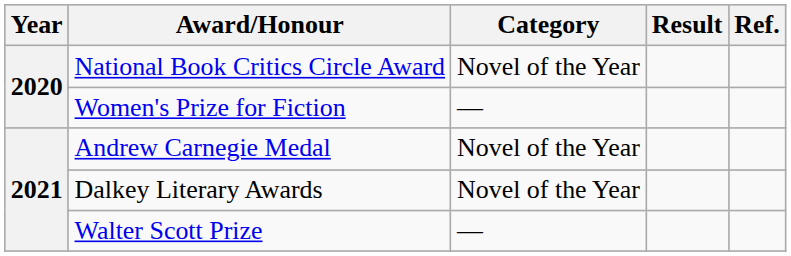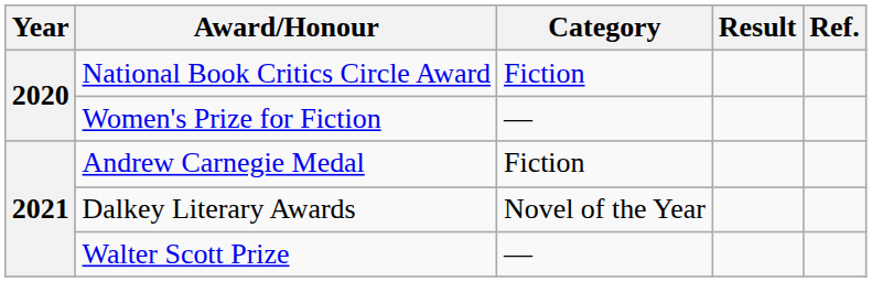 <table class="wikitable">
 <tr>
 <th>Year</th>
 <th>Award/Honour</th>
 <th>Category</th>
 <th>Result</th>
 <th>Ref.</th>
 </tr>
 <tr>
 <th rowspan="2">2020</th>
 <td><a href='#'>National Book Critics Circle Award</a></td>
-<td>Novel of the Year</td>
+<td><a href='#'>Fiction</a></td>
 <td></td>
 <td></td>
 </tr>
 <tr>
 <td><a href='#'>Women's Prize for Fiction</a></td>
 <td>—</td>
 <td></td>
 <td></td>
 </tr>
 <tr>
 <th rowspan="3">2021</th>
 <td><a href='#'>Andrew Carnegie Medal</a></td>
-<td>Novel of the Year</td>
+<td>Fiction</td>
 <td></td>
 <td></td>
 </tr>
 <tr>
 <td>Dalkey Literary Awards</td>
 <td>Novel of the Year</td>
 <td></td>
 <td></td>
 </tr>
 <tr>
 <td><a href='#'>Walter Scott Prize</a></td>
 <td>—</td>
 <td></td>
 <td></td>
 </tr>
 </table>
